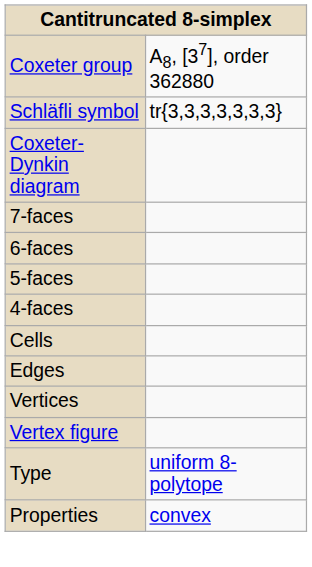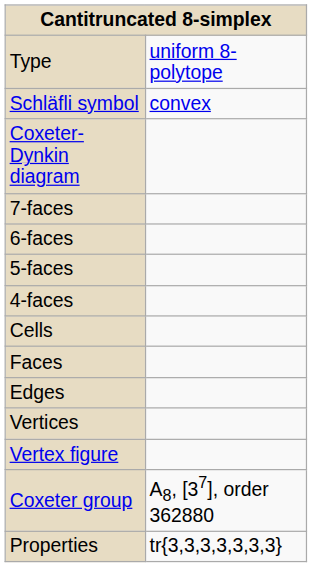 <table class="wikitable" align="right" style="margin-left:10px" width="250">
 <tr>
 <th style="background:#e7dcc3;" colspan="2">Cantitruncated 8-simplex</th>
 </tr>
 <tr>
-<td style="background:#e7dcc3;"><a href='#'>Coxeter group</a></td>
-<td>A<sub>8</sub>, [3<sup>7</sup>], order 362880</td>
+<td style="background:#e7dcc3;">Type</td>
+<td><a href='#'>uniform 8-polytope</a></td>
 </tr>
 <tr>
 <td style="background:#e7dcc3;"><a href='#'>Schläfli symbol</a></td>
-<td>tr{3,3,3,3,3,3,3}</td>
+<td><a href='#'>convex</a></td>
 </tr>
 <tr>
 <td style="background:#e7dcc3;"><a href='#'>Coxeter-Dynkin diagram</a></td>
 <td></td>
 </tr>
 <tr>
 <td style="background:#e7dcc3;">7-faces</td>
 <td></td>
 </tr>
 <tr>
 <td style="background:#e7dcc3;">6-faces</td>
 <td></td>
 </tr>
 <tr>
 <td style="background:#e7dcc3;">5-faces</td>
 <td></td>
 </tr>
 <tr>
 <td style="background:#e7dcc3;">4-faces</td>
 <td></td>
 </tr>
 <tr>
 <td style="background:#e7dcc3;">Cells</td>
 <td></td>
 </tr>
 <tr>
+<td style="background:#e7dcc3;">Faces</td>
+<td></td>
+</tr>
+<tr>
 <td style="background:#e7dcc3;">Edges</td>
 <td></td>
 </tr>
 <tr>
 <td style="background:#e7dcc3;">Vertices</td>
 <td></td>
 </tr>
 <tr>
 <td style="background:#e7dcc3;"><a href='#'>Vertex figure</a></td>
 <td></td>
 </tr>
 <tr>
-<td style="background:#e7dcc3;">Type</td>
-<td><a href='#'>uniform 8-polytope</a></td>
+<td style="background:#e7dcc3;"><a href='#'>Coxeter group</a></td>
+<td>A<sub>8</sub>, [3<sup>7</sup>], order 362880</td>
 </tr>
 <tr>
 <td style="background:#e7dcc3;">Properties</td>
-<td><a href='#'>convex</a></td>
+<td>tr{3,3,3,3,3,3,3}</td>
 </tr>
 </table>
